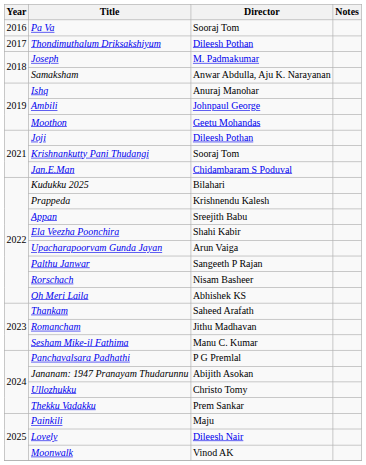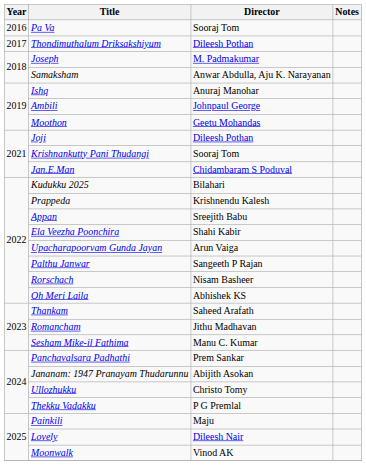 <table class="wikitable sortable">
 <tr>
 <th>Year</th>
 <th>Title</th>
 <th>Director</th>
 <th class="unsortable">Notes</th>
 </tr>
 <tr>
 <td>2016</td>
 <td><em><a href='#'>Pa Va</a></em></td>
 <td>Sooraj Tom</td>
 <td></td>
 </tr>
 <tr>
 <td>2017</td>
 <td><em><a href='#'>Thondimuthalum Driksakshiyum</a></em></td>
 <td><a href='#'>Dileesh Pothan</a></td>
 <td></td>
 </tr>
 <tr>
 <td rowspan=2>2018</td>
 <td><a href='#'><em>Joseph</em></a></td>
 <td><a href='#'>M. Padmakumar</a></td>
 <td></td>
 </tr>
 <tr>
 <td><em>Samaksham</em></td>
 <td>Anwar Abdulla, Aju K. Narayanan</td>
 <td></td>
 </tr>
 <tr>
 <td rowspan=3>2019</td>
 <td><a href='#'><em>Ishq</em></a></td>
 <td>Anuraj Manohar</td>
 <td></td>
 </tr>
 <tr>
 <td><a href='#'><em>Ambili</em></a></td>
 <td><a href='#'>Johnpaul George</a></td>
 <td></td>
 </tr>
 <tr>
 <td><em><a href='#'>Moothon</a></em></td>
 <td><a href='#'>Geetu Mohandas</a></td>
 <td></td>
 </tr>
 <tr>
 <td rowspan=3>2021</td>
 <td><em><a href='#'>Joji</a></em></td>
 <td><a href='#'>Dileesh Pothan</a></td>
 <td></td>
 </tr>
 <tr>
 <td><em><a href='#'>Krishnankutty Pani Thudangi</a></em></td>
 <td>Sooraj Tom</td>
 <td></td>
 </tr>
 <tr>
 <td><em><a href='#'>Jan.E.Man</a></em></td>
 <td><a href='#'>Chidambaram S Poduval</a></td>
 <td></td>
 </tr>
 <tr>
 <td rowspan=8>2022</td>
 <td><em>Kudukku 2025</em></td>
 <td>Bilahari</td>
 <td></td>
 </tr>
 <tr>
 <td><em>Prappeda</em></td>
 <td>Krishnendu Kalesh</td>
 <td></td>
 </tr>
 <tr>
 <td><em><a href='#'>Appan</a></em></td>
 <td>Sreejith Babu</td>
 <td></td>
 </tr>
 <tr>
 <td><em><a href='#'>Ela Veezha Poonchira</a></em></td>
 <td>Shahi Kabir</td>
 <td></td>
 </tr>
 <tr>
 <td><em><a href='#'>Upacharapoorvam Gunda Jayan</a></em></td>
 <td>Arun Vaiga</td>
 <td></td>
 </tr>
 <tr>
 <td><em><a href='#'>Palthu Janwar</a></em></td>
 <td>Sangeeth P Rajan</td>
 <td></td>
 </tr>
 <tr>
 <td><em><a href='#'>Rorschach</a></em></td>
 <td>Nisam Basheer</td>
 <td></td>
 </tr>
 <tr>
 <td><em><a href='#'>Oh Meri Laila</a></em></td>
 <td>Abhishek KS</td>
 <td></td>
 </tr>
 <tr>
 <td rowspan=3>2023</td>
 <td><a href='#'><em>Thankam</em></a></td>
 <td>Saheed Arafath</td>
 <td></td>
 </tr>
 <tr>
 <td><em><a href='#'>Romancham</a></em></td>
 <td>Jithu Madhavan</td>
 <td></td>
 </tr>
 <tr>
 <td><em><a href='#'>Sesham Mike-il Fathima</a></em></td>
 <td>Manu C. Kumar</td>
 <td></td>
 </tr>
 <tr>
 <td rowspan=4>2024</td>
 <td><em><a href='#'>Panchavalsara Padhathi</a></em></td>
-<td>P G Premlal</td>
+<td>Prem Sankar</td>
 <td></td>
 </tr>
 <tr>
 <td><em>Jananam: 1947 Pranayam Thudarunnu</em></td>
 <td>Abijith Asokan</td>
 <td></td>
 </tr>
 <tr>
 <td><em><a href='#'>Ullozhukku</a></em></td>
 <td>Christo Tomy</td>
 <td></td>
 </tr>
 <tr>
 <td><em><a href='#'>Thekku Vadakku</a></em></td>
-<td>Prem Sankar</td>
+<td>P G Premlal</td>
 <td></td>
 </tr>
 <tr>
 <td rowspan=3>2025</td>
 <td><em><a href='#'>Painkili</a></em></td>
 <td>Maju</td>
 <td></td>
 </tr>
 <tr>
 <td><em><a href='#'>Lovely</a></em></td>
 <td><a href='#'>Dileesh Nair</a></td>
 <td></td>
 </tr>
 <tr>
 <td><em><a href='#'>Moonwalk</a></em></td>
 <td>Vinod AK</td>
 <td></td>
 </tr>
 <tr>
 </tr>
 </table>
